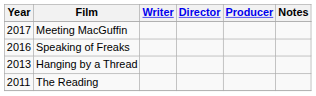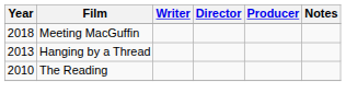 <table class="wikitable sortable">
 <tr>
 <th>Year</th>
 <th>Film</th>
 <th><a href='#'>Writer</a></th>
 <th><a href='#'>Director</a></th>
 <th><a href='#'>Producer</a></th>
 <th>Notes</th>
 </tr>
 <tr>
 </tr>
 <tr>
-<td>2017</td>
+<td>2018</td>
 <td>Meeting MacGuffin</td>
-<td style="text-align:center;"></td>
-<td style="text-align:center;"></td>
-<td style="text-align:center;"></td>
-<td></td>
-</tr>
-<tr>
-<td>2016</td>
-<td>Speaking of Freaks</td>
 <td style="text-align:center;"></td>
 <td style="text-align:center;"></td>
 <td style="text-align:center;"></td>
 <td></td>
 </tr>
 <tr>
 <td>2013</td>
 <td>Hanging by a Thread</td>
 <td style="text-align:center;"></td>
 <td style="text-align:center;"></td>
 <td style="text-align:center;"></td>
 <td></td>
 </tr>
 <tr>
-<td>2011</td>
+<td>2010</td>
 <td>The Reading</td>
 <td style="text-align:center;"></td>
 <td style="text-align:center;"></td>
 <td style="text-align:center;"></td>
 <td></td>
 </tr>
 <tr>
 </tr>
 </table>
